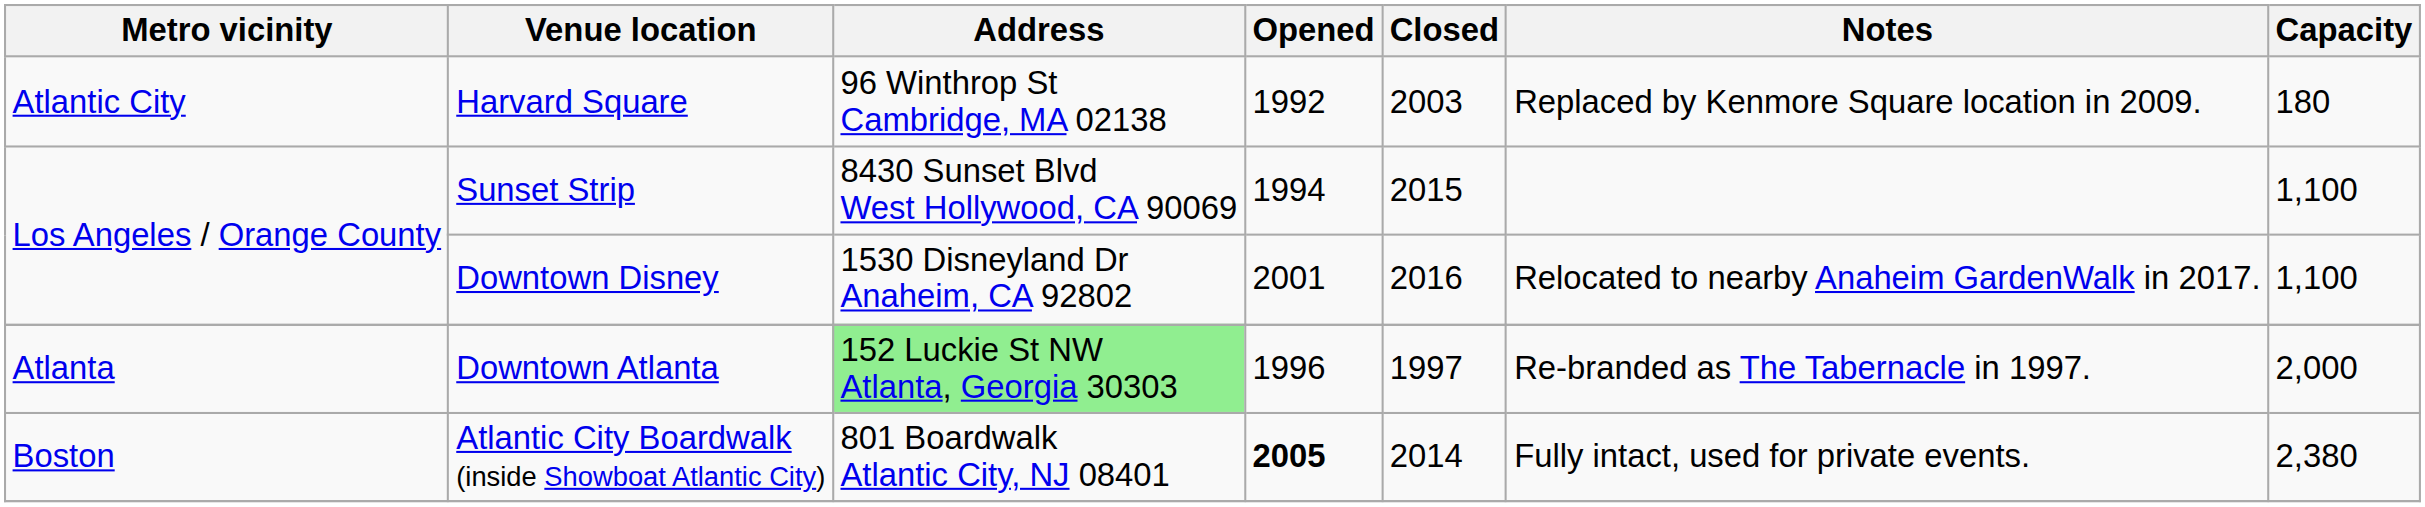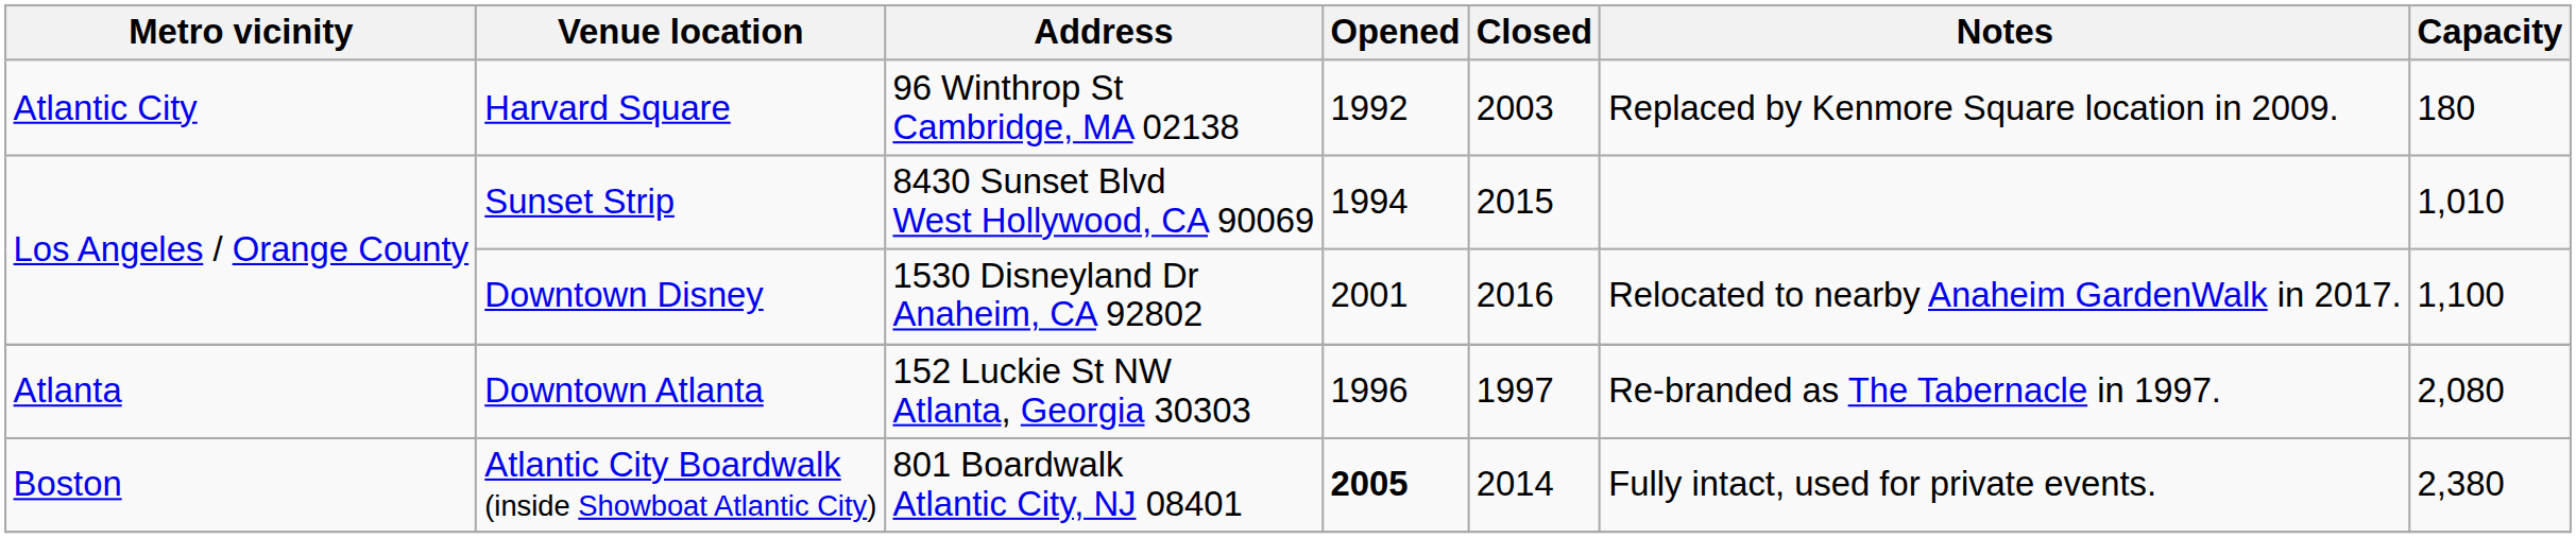 <table class="wikitable">
 <tr>
 <th>Metro vicinity</th>
 <th>Venue location</th>
 <th>Address</th>
 <th>Opened</th>
 <th>Closed</th>
 <th>Notes</th>
 <th>Capacity</th>
 </tr>
 <tr>
 <td><a href='#'>Atlantic City</a></td>
 <td><a href='#'>Harvard Square</a></td>
 <td>96 Winthrop St<br><a href='#'>Cambridge, MA</a> 02138</td>
 <td>1992</td>
 <td>2003</td>
 <td>Replaced by Kenmore Square location in 2009.</td>
 <td>180</td>
 </tr>
 <tr>
 <td rowspan="2"><a href='#'>Los Angeles</a> / <a href='#'>Orange County</a></td>
 <td><a href='#'>Sunset Strip</a></td>
 <td>8430 Sunset Blvd<br><a href='#'>West Hollywood, CA</a> 90069</td>
 <td>1994</td>
 <td>2015</td>
 <td></td>
-<td>1,100</td>
+<td>1,010</td>
 </tr>
 <tr>
 <td><a href='#'>Downtown Disney</a></td>
 <td>1530 Disneyland Dr<br><a href='#'>Anaheim, CA</a> 92802</td>
 <td>2001</td>
 <td>2016</td>
 <td>Relocated to nearby <a href='#'>Anaheim GardenWalk</a> in 2017.</td>
 <td>1,100</td>
 </tr>
 <tr>
 </tr>
 <tr>
 <td><a href='#'>Atlanta</a></td>
 <td><a href='#'>Downtown Atlanta</a></td>
-<td style="background: lightgreen;">152 Luckie St NW<br><a href='#'>Atlanta</a>, <a href='#'>Georgia</a> 30303</td>
+<td>152 Luckie St NW<br><a href='#'>Atlanta</a>, <a href='#'>Georgia</a> 30303</td>
 <td>1996</td>
 <td>1997</td>
 <td>Re-branded as <a href='#'>The Tabernacle</a> in 1997.</td>
-<td>2,000</td>
+<td>2,080</td>
 </tr>
 <tr>
 <td><a href='#'>Boston</a></td>
 <td><a href='#'>Atlantic City Boardwalk</a><br><small>(inside <a href='#'>Showboat Atlantic City</a>)</small></td>
 <td>801 Boardwalk<br><a href='#'>Atlantic City, NJ</a> 08401</td>
 <td><strong>2005</strong></td>
 <td>2014</td>
 <td>Fully intact, used for private events.</td>
 <td>2,380</td>
 </tr>
 <tr>
 </tr>
 </table>
